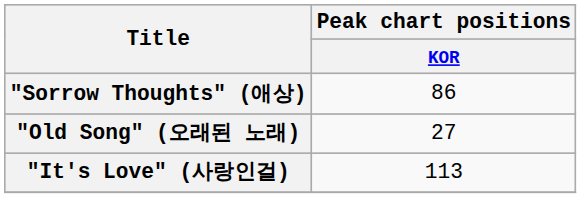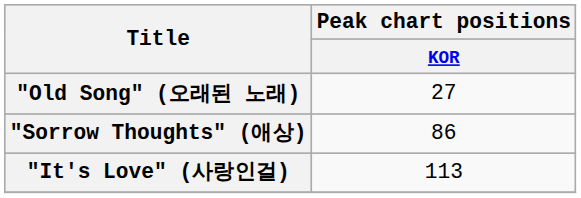 <table class="wikitable plainrowheaders" style="text-align:center;" border="1">
 <tr>
 <th scope="col" rowspan="2">Title</th>
 <th scope="col" colspan="1">Peak chart positions</th>
 </tr>
 <tr>
 <th><small><a href='#'>KOR</a></small><br></th>
 </tr>
 <tr>
+<th scope=row>"Old Song" (오래된 노래)</th>
+<td>27</td>
+</tr>
+<tr>
 <th scope=row>"Sorrow Thoughts" (애상)</th>
 <td>86</td>
-</tr>
-<tr>
-<th scope=row>"Old Song" (오래된 노래)</th>
-<td>27</td>
 </tr>
 <tr>
 <th scope=row>"It's Love" (사랑인걸)</th>
 <td>113</td>
 </tr>
 <tr>
 </tr>
 </table>
